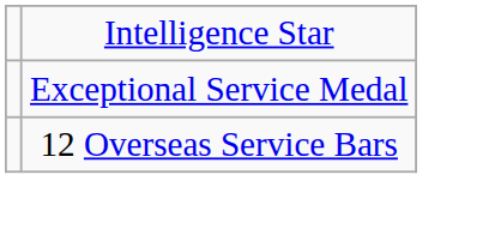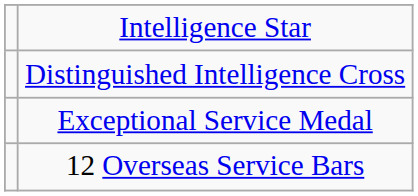 <table class="wikitable" style="text-align:center;">
 <tr>
 <td></td>
 <td><a href='#'>Intelligence Star</a></td>
+</tr>
+<tr>
+<td></td>
+<td><a href='#'>Distinguished Intelligence Cross</a></td>
 </tr>
 <tr>
 <td></td>
 <td><a href='#'>Exceptional Service Medal</a></td>
 </tr>
 <tr>
 <td></td>
 <td>12 <a href='#'>Overseas Service Bars</a></td>
 </tr>
 </table>
